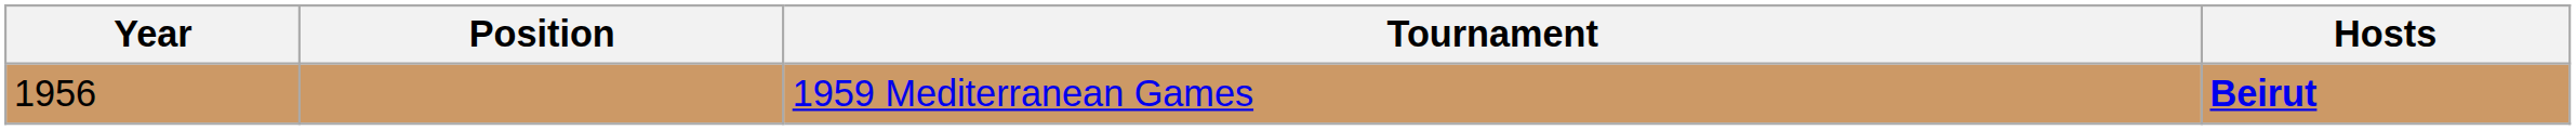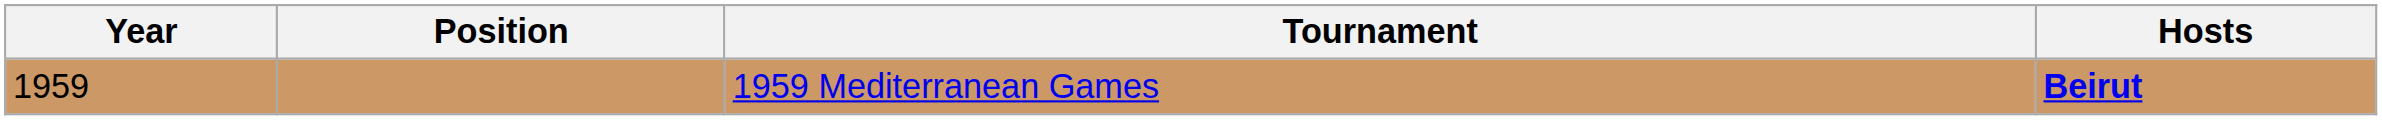 <table class="wikitable" width=70%>
 <tr>
 <th>Year</th>
 <th>Position</th>
 <th>Tournament</th>
 <th>Hosts</th>
 </tr>
 <tr valign="top" bgcolor="#cc9966">
-<td>1956</td>
+<td>1959</td>
 <td></td>
 <td><a href='#'>1959 Mediterranean Games</a></td>
 <td><strong><a href='#'>Beirut</a></strong></td>
 </tr>
 </table>
